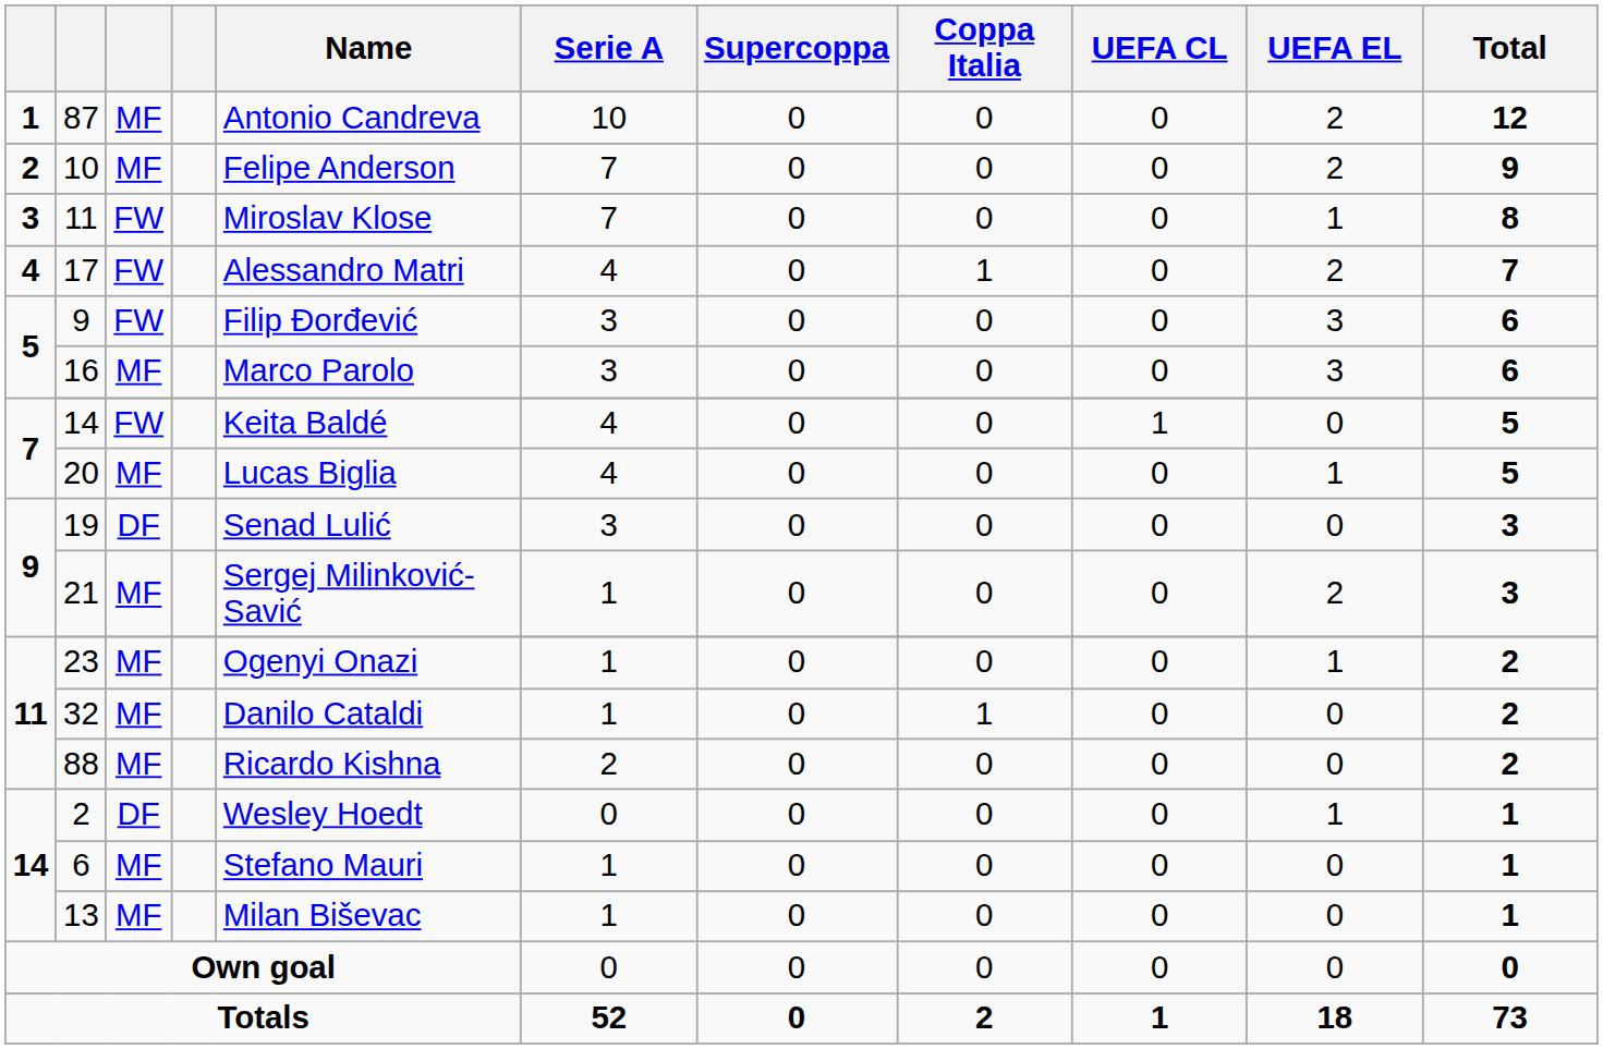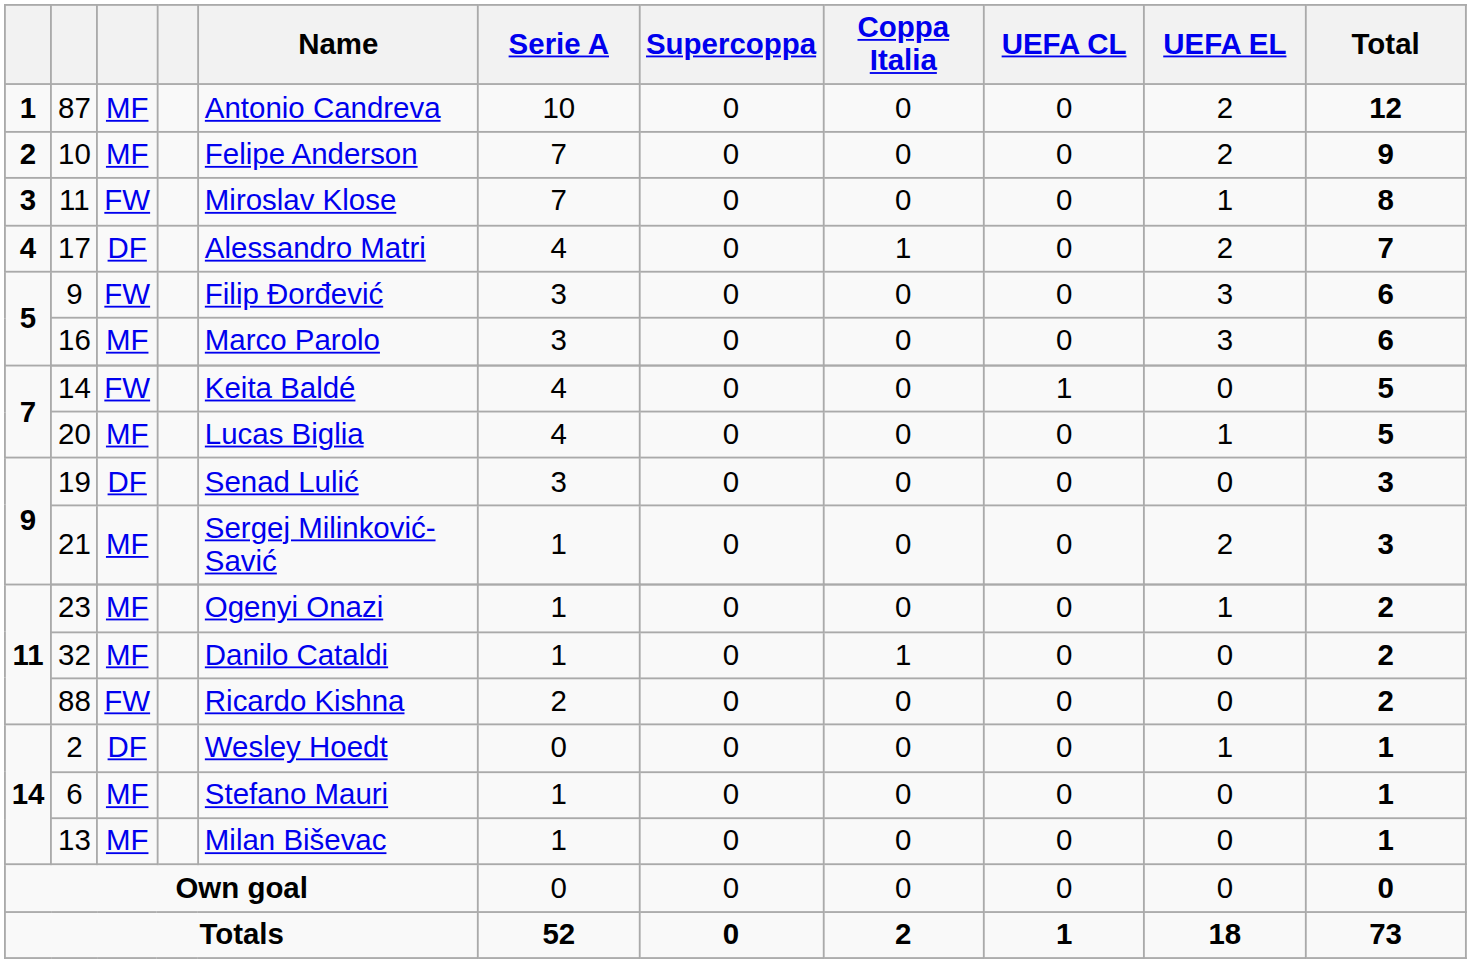 <table class="wikitable" style="text-align:center">
 <tr>
 <th width=15></th>
 <th width=15></th>
 <th width=15></th>
 <th width=15></th>
 <th width=145>Name</th>
 <th width=80><a href='#'>Serie A</a></th>
 <th width=80><a href='#'>Supercoppa</a></th>
 <th width=80><a href='#'>Coppa Italia</a></th>
 <th width=80><a href='#'>UEFA CL</a></th>
 <th width=80><a href='#'>UEFA EL</a></th>
 <th width=80>Total</th>
 </tr>
 <tr>
 <td rowspan=1><strong>1</strong></td>
 <td>87</td>
 <td><a href='#'>MF</a></td>
 <td></td>
 <td align=left><a href='#'>Antonio Candreva</a></td>
 <td>10</td>
 <td>0</td>
 <td>0</td>
 <td>0</td>
 <td>2</td>
 <td><strong>12</strong></td>
 </tr>
 <tr>
 <td rowspan=1><strong>2</strong></td>
 <td>10</td>
 <td><a href='#'>MF</a></td>
 <td></td>
 <td align=left><a href='#'>Felipe Anderson</a></td>
 <td>7</td>
 <td>0</td>
 <td>0</td>
 <td>0</td>
 <td>2</td>
 <td><strong>9</strong></td>
 </tr>
 <tr>
 <td rowspan=1><strong>3</strong></td>
 <td>11</td>
 <td><a href='#'>FW</a></td>
 <td></td>
 <td align=left><a href='#'>Miroslav Klose</a></td>
 <td>7</td>
 <td>0</td>
 <td>0</td>
 <td>0</td>
 <td>1</td>
 <td><strong>8</strong></td>
 </tr>
 <tr>
 <td rowspan=1><strong>4</strong></td>
 <td>17</td>
-<td><a href='#'>FW</a></td>
+<td><a href='#'>DF</a></td>
 <td></td>
 <td align=left><a href='#'>Alessandro Matri</a></td>
 <td>4</td>
 <td>0</td>
 <td>1</td>
 <td>0</td>
 <td>2</td>
 <td><strong>7</strong></td>
 </tr>
 <tr>
 <td rowspan=2><strong>5</strong></td>
 <td>9</td>
 <td><a href='#'>FW</a></td>
 <td></td>
 <td align=left><a href='#'>Filip Đorđević</a></td>
 <td>3</td>
 <td>0</td>
 <td>0</td>
 <td>0</td>
 <td>3</td>
 <td><strong>6</strong></td>
 </tr>
 <tr>
 <td>16</td>
 <td><a href='#'>MF</a></td>
 <td></td>
 <td align=left><a href='#'>Marco Parolo</a></td>
 <td>3</td>
 <td>0</td>
 <td>0</td>
 <td>0</td>
 <td>3</td>
 <td><strong>6</strong></td>
 </tr>
 <tr>
 <td rowspan=3><strong>7</strong></td>
 </tr>
 <tr>
 <td>14</td>
 <td><a href='#'>FW</a></td>
 <td></td>
 <td align=left><a href='#'>Keita Baldé</a></td>
 <td>4</td>
 <td>0</td>
 <td>0</td>
 <td>1</td>
 <td>0</td>
 <td><strong>5</strong></td>
 </tr>
 <tr>
 <td>20</td>
 <td><a href='#'>MF</a></td>
 <td></td>
 <td align=left><a href='#'>Lucas Biglia</a></td>
 <td>4</td>
 <td>0</td>
 <td>0</td>
 <td>0</td>
 <td>1</td>
 <td><strong>5</strong></td>
 </tr>
 <tr>
 <td rowspan=2><strong>9</strong></td>
 <td>19</td>
 <td><a href='#'>DF</a></td>
 <td></td>
 <td align=left><a href='#'>Senad Lulić</a></td>
 <td>3</td>
 <td>0</td>
 <td>0</td>
 <td>0</td>
 <td>0</td>
 <td><strong>3</strong></td>
 </tr>
 <tr>
 <td>21</td>
 <td><a href='#'>MF</a></td>
 <td></td>
 <td align=left><a href='#'>Sergej Milinković-Savić</a></td>
 <td>1</td>
 <td>0</td>
 <td>0</td>
 <td>0</td>
 <td>2</td>
 <td><strong>3</strong></td>
 </tr>
 <tr>
 <td rowspan=4><strong>11</strong></td>
 </tr>
 <tr>
 <td>23</td>
 <td><a href='#'>MF</a></td>
 <td></td>
 <td align=left><a href='#'>Ogenyi Onazi</a></td>
 <td>1</td>
 <td>0</td>
 <td>0</td>
 <td>0</td>
 <td>1</td>
 <td><strong>2</strong></td>
 </tr>
 <tr>
 <td>32</td>
 <td><a href='#'>MF</a></td>
 <td></td>
 <td align=left><a href='#'>Danilo Cataldi</a></td>
 <td>1</td>
 <td>0</td>
 <td>1</td>
 <td>0</td>
 <td>0</td>
 <td><strong>2</strong></td>
 </tr>
 <tr>
 <td>88</td>
-<td><a href='#'>MF</a></td>
+<td><a href='#'>FW</a></td>
 <td></td>
 <td align=left><a href='#'>Ricardo Kishna</a></td>
 <td>2</td>
 <td>0</td>
 <td>0</td>
 <td>0</td>
 <td>0</td>
 <td><strong>2</strong></td>
 </tr>
 <tr>
 <td rowspan=3><strong>14</strong></td>
 <td>2</td>
 <td><a href='#'>DF</a></td>
 <td></td>
 <td align=left><a href='#'>Wesley Hoedt</a></td>
 <td>0</td>
 <td>0</td>
 <td>0</td>
 <td>0</td>
 <td>1</td>
 <td><strong>1</strong></td>
 </tr>
 <tr>
 <td>6</td>
 <td><a href='#'>MF</a></td>
 <td></td>
 <td align=left><a href='#'>Stefano Mauri</a></td>
 <td>1</td>
 <td>0</td>
 <td>0</td>
 <td>0</td>
 <td>0</td>
 <td><strong>1</strong></td>
 </tr>
 <tr>
 <td>13</td>
 <td><a href='#'>MF</a></td>
 <td></td>
 <td align=left><a href='#'>Milan Biševac</a></td>
 <td>1</td>
 <td>0</td>
 <td>0</td>
 <td>0</td>
 <td>0</td>
 <td><strong>1</strong></td>
 </tr>
 <tr>
 <td colspan=5><strong>Own goal</strong></td>
 <td>0</td>
 <td>0</td>
 <td>0</td>
 <td>0</td>
 <td>0</td>
 <td><strong>0</strong></td>
 </tr>
 <tr>
 <td colspan=5><strong>Totals</strong></td>
 <td><strong>52</strong></td>
 <td><strong>0</strong></td>
 <td><strong>2</strong></td>
 <td><strong>1</strong></td>
 <td><strong>18</strong></td>
 <td><strong>73</strong></td>
 </tr>
 </table>
